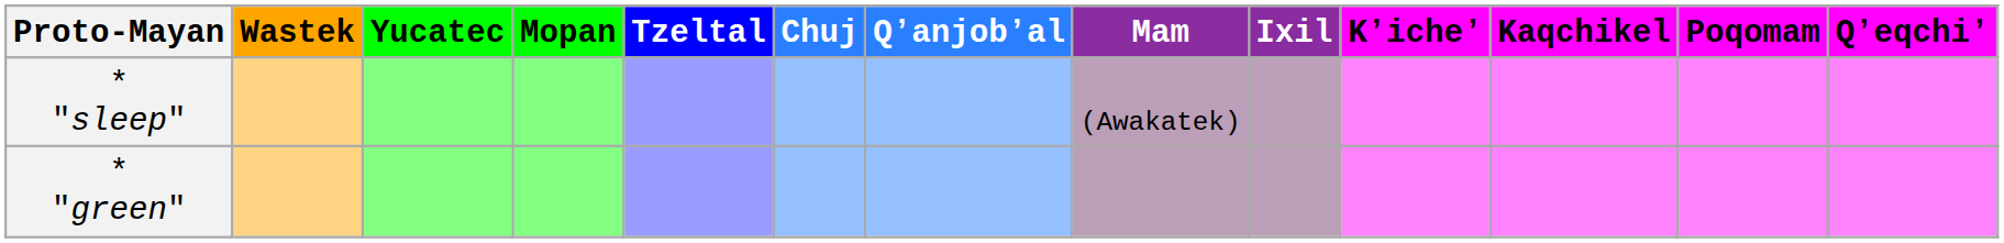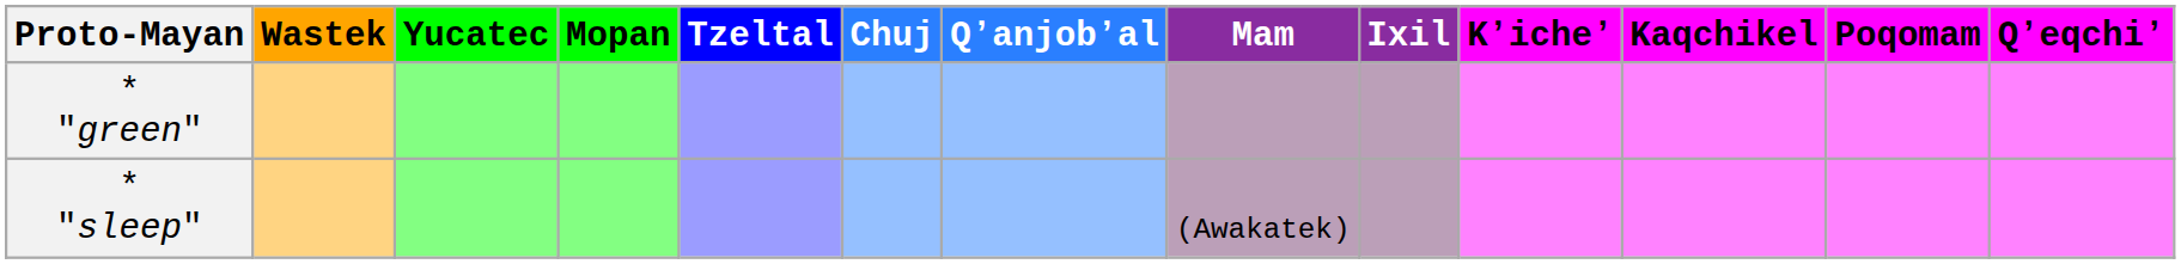 <table class="wikitable">
 <tr>
 <th scope="col">Proto-Mayan</th>
 <th scope="col" style="background-color:orange;">Wastek</th>
 <th scope="col" style="background-color:lime;">Yucatec</th>
 <th scope="col" style="background-color:lime;">Mopan</th>
 <th scope="col" style="background-color:blue; color:white">Tzeltal</th>
 <th scope="col" style="background-color:#2a7FFF; color:white">Chuj</th>
 <th scope="col" style="background-color:#2a7FFF; color:white">Qʼanjobʼal</th>
 <th scope="col" style="background-color:#892ca0; color:white">Mam</th>
 <th scope="col" style="background-color:#892ca0; color:white">Ixil</th>
 <th scope="col" style="background-color:magenta">Kʼicheʼ</th>
 <th scope="col" style="background-color:magenta">Kaqchikel</th>
 <th scope="col" style="background-color:magenta">Poqomam</th>
 <th scope="col" style="background-color:magenta">Qʼeqchiʼ</th>
 </tr>
 <tr>
+<th scope="row" style="font-weight:normal;">*<br>"<em>green</em>"</th>
+<td style="background-color:#FFD482;" align="center"></td>
+<td style="background-color:#83FF82;" align="center"></td>
+<td style="background-color:#83FF82;" align="center"></td>
+<td style="background-color:#9B9CFF;" align="center"></td>
+<td style="background-color:#95C0FF;" align="center"></td>
+<td style="background-color:#95C0FF;" align="center"></td>
+<td style="background-color:#bb9fb8;" align="center"></td>
+<td style="background-color:#bb9fb8;" align="center"></td>
+<td style="background-color:#FF82FF;" align="center"></td>
+<td style="background-color:#FF82FF;" align="center"></td>
+<td style="background-color:#FF82FF;" align="center"></td>
+<td style="background-color:#FF82FF;" align="center"></td>
+</tr>
+<tr>
 <th scope="row" style="font-weight:normal;">*<br>"<em>sleep</em>"</th>
 <td style="background-color:#FFD482;" align="center"></td>
 <td style="background-color:#83FF82;" align="center"></td>
 <td style="background-color:#83FF82;" align="center"></td>
 <td style="background-color:#9B9CFF;" align="center"></td>
 <td style="background-color:#95C0FF;" align="center"></td>
 <td style="background-color:#95C0FF;" align="center"></td>
 <td style="background-color:#bb9fb8;" align="center"><br><small>(Awakatek)</small></td>
 <td style="background-color:#bb9fb8;" align="center"></td>
 <td style="background-color:#FF82FF;" align="center"></td>
 <td style="background-color:#FF82FF;" align="center"></td>
 <td style="background-color:#FF82FF;" align="center"></td>
 <td style="background-color:#FF82FF;" align="center"></td>
 </tr>
-<tr>
-<th scope="row" style="font-weight:normal;">*<br>"<em>green</em>"</th>
-<td style="background-color:#FFD482;" align="center"></td>
-<td style="background-color:#83FF82;" align="center"></td>
-<td style="background-color:#83FF82;" align="center"></td>
-<td style="background-color:#9B9CFF;" align="center"></td>
-<td style="background-color:#95C0FF;" align="center"></td>
-<td style="background-color:#95C0FF;" align="center"></td>
-<td style="background-color:#bb9fb8;" align="center"></td>
-<td style="background-color:#bb9fb8;" align="center"></td>
-<td style="background-color:#FF82FF;" align="center"></td>
-<td style="background-color:#FF82FF;" align="center"></td>
-<td style="background-color:#FF82FF;" align="center"></td>
-<td style="background-color:#FF82FF;" align="center"></td>
-</tr>
 </table>
